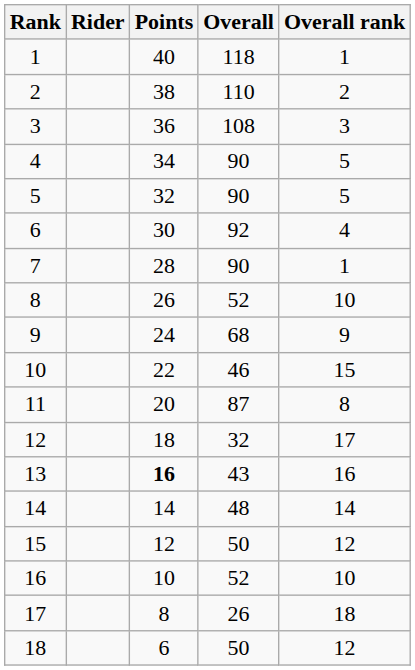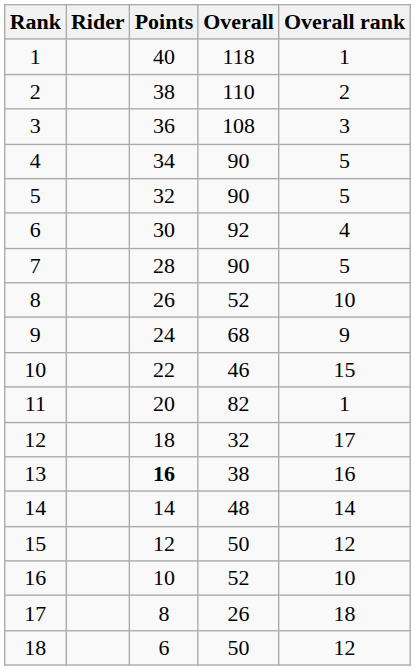 <table class="wikitable sortable" style="text-align:center">
 <tr>
 <th>Rank</th>
 <th>Rider</th>
 <th>Points</th>
 <th>Overall</th>
 <th>Overall rank</th>
 </tr>
 <tr>
 <td>1</td>
 <td align=left></td>
 <td>40</td>
 <td>118</td>
 <td>1</td>
 </tr>
 <tr>
 <td>2</td>
 <td align=left></td>
 <td>38</td>
 <td>110</td>
 <td>2</td>
 </tr>
 <tr>
 <td>3</td>
 <td align=left></td>
 <td>36</td>
 <td>108</td>
 <td>3</td>
 </tr>
 <tr>
 <td>4</td>
 <td align=left></td>
 <td>34</td>
 <td>90</td>
 <td>5</td>
 </tr>
 <tr>
 <td>5</td>
 <td align=left></td>
 <td>32</td>
 <td>90</td>
 <td>5</td>
 </tr>
 <tr>
 <td>6</td>
 <td align=left></td>
 <td>30</td>
 <td>92</td>
 <td>4</td>
 </tr>
 <tr>
 <td>7</td>
 <td align=left></td>
 <td>28</td>
 <td>90</td>
-<td>1</td>
+<td>5</td>
 </tr>
 <tr>
 <td>8</td>
 <td align=left></td>
 <td>26</td>
 <td>52</td>
 <td>10</td>
 </tr>
 <tr>
 <td>9</td>
 <td align=left></td>
 <td>24</td>
 <td>68</td>
 <td>9</td>
 </tr>
 <tr>
 <td>10</td>
 <td align=left></td>
 <td>22</td>
 <td>46</td>
 <td>15</td>
 </tr>
 <tr>
 <td>11</td>
 <td align=left></td>
 <td>20</td>
-<td>87</td>
-<td>8</td>
+<td>82</td>
+<td>1</td>
 </tr>
 <tr>
 <td>12</td>
 <td align=left></td>
 <td>18</td>
 <td>32</td>
 <td>17</td>
 </tr>
 <tr>
 <td>13</td>
 <td align=left></td>
 <td><strong>16</strong></td>
-<td>43</td>
+<td>38</td>
 <td>16</td>
 </tr>
 <tr>
 <td>14</td>
 <td align=left></td>
 <td>14</td>
 <td>48</td>
 <td>14</td>
 </tr>
 <tr>
 <td>15</td>
 <td align=left></td>
 <td>12</td>
 <td>50</td>
 <td>12</td>
 </tr>
 <tr>
 <td>16</td>
 <td align=left></td>
 <td>10</td>
 <td>52</td>
 <td>10</td>
 </tr>
 <tr>
 <td>17</td>
 <td align=left></td>
 <td>8</td>
 <td>26</td>
 <td>18</td>
 </tr>
 <tr>
 <td>18</td>
 <td align=left></td>
 <td>6</td>
 <td>50</td>
 <td>12</td>
 </tr>
 </table>
